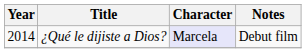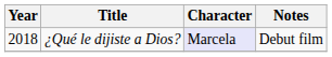 <table class="wikitable">
 <tr>
 <th>Year</th>
 <th>Title</th>
 <th>Character</th>
 <th>Notes</th>
 </tr>
 <tr>
-<td>2014</td>
+<td>2018</td>
 <td><em>¿Qué le dijiste a Dios? </em></td>
 <td style="background: lavender;">Marcela</td>
 <td>Debut film</td>
 </tr>
 <tr>
 </tr>
 </table>
